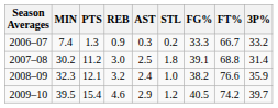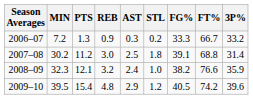 <table class="wikitable" style="text-align:center;">
 <tr>
 <th>Season <br> Averages</th>
 <th>MIN</th>
 <th>PTS</th>
 <th>REB</th>
 <th>AST</th>
 <th>STL</th>
 <th>FG%</th>
 <th>FT%</th>
 <th>3P%</th>
 </tr>
 <tr>
 <td>2006–07</td>
-<td>7.4</td>
+<td>7.2</td>
 <td>1.3</td>
 <td>0.9</td>
 <td>0.3</td>
 <td>0.2</td>
 <td>33.3</td>
 <td>66.7</td>
 <td>33.2</td>
 </tr>
 <tr>
 <td>2007–08</td>
 <td>30.2</td>
 <td>11.2</td>
 <td>3.0</td>
 <td>2.5</td>
 <td>1.8</td>
 <td>39.1</td>
 <td>68.8</td>
 <td>31.4</td>
 </tr>
 <tr>
 <td>2008–09</td>
 <td>32.3</td>
 <td>12.1</td>
 <td>3.2</td>
 <td>2.4</td>
 <td>1.0</td>
 <td>38.2</td>
 <td>76.6</td>
 <td>35.9</td>
 </tr>
 <tr>
 <td>2009–10</td>
 <td>39.5</td>
 <td>15.4</td>
-<td>4.6</td>
+<td>4.8</td>
 <td>2.9</td>
 <td>1.2</td>
 <td>40.5</td>
 <td>74.2</td>
-<td>39.7</td>
+<td>39.6</td>
 </tr>
 </table>
